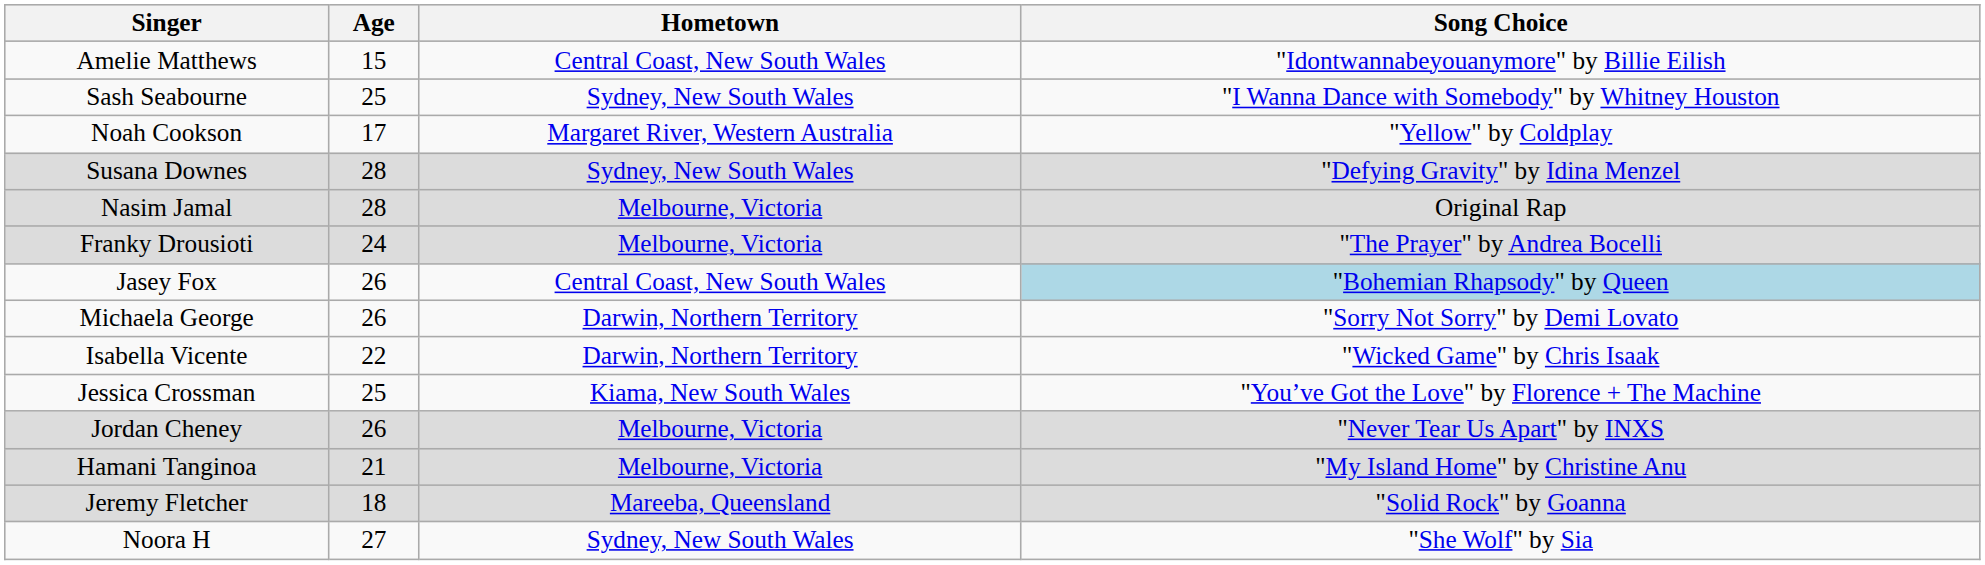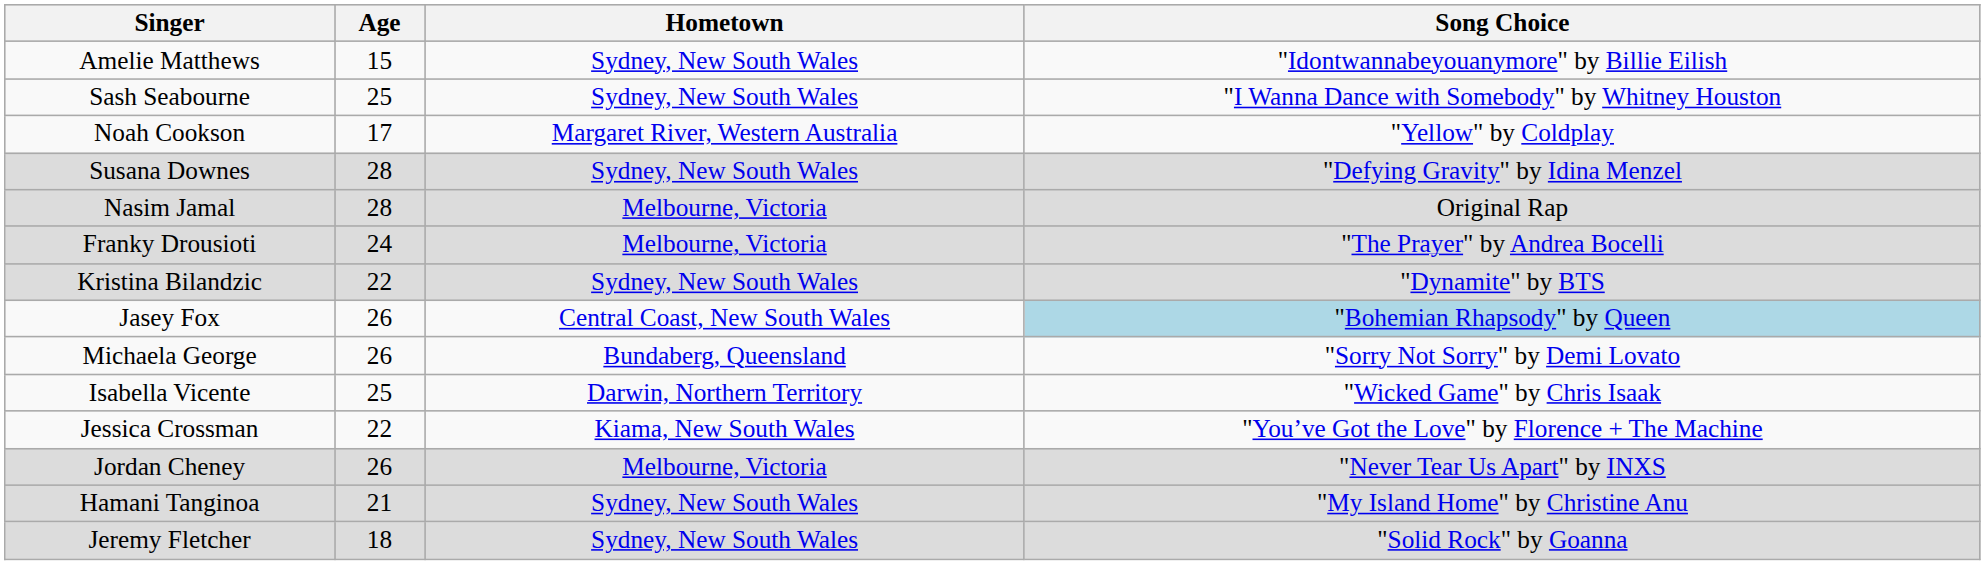 <table class="wikitable plainrowheaders" style="text-align:center; line-height:16px; width:99%;">
 <tr>
 <th scope="col">Singer</th>
 <th>Age</th>
 <th>Hometown</th>
 <th scope="col">Song Choice</th>
 </tr>
 <tr>
 <td>Amelie Matthews</td>
 <td>15</td>
-<td><a href='#'>Central Coast, New South Wales</a></td>
+<td><a href='#'>Sydney, New South Wales</a></td>
 <td>"<a href='#'>Idontwannabeyouanymore</a>" by <a href='#'>Billie Eilish</a></td>
 </tr>
 <tr>
 <td>Sash Seabourne</td>
 <td>25</td>
 <td><a href='#'>Sydney, New South Wales</a></td>
 <td>"<a href='#'>I Wanna Dance with Somebody</a>" by <a href='#'>Whitney Houston</a></td>
 </tr>
 <tr>
 <td>Noah Cookson</td>
 <td>17</td>
 <td><a href='#'>Margaret River, Western Australia</a></td>
 <td>"<a href='#'>Yellow</a>" by <a href='#'>Coldplay</a></td>
 </tr>
 <tr>
 <td style="background-color:#dcdcdc">Susana Downes</td>
 <td style="background-color:#dcdcdc">28</td>
 <td style="background-color:#dcdcdc"><a href='#'>Sydney, New South Wales</a></td>
 <td style="background-color:#dcdcdc">"<a href='#'>Defying Gravity</a>" by <a href='#'>Idina Menzel</a></td>
 </tr>
 <tr>
 <td style="background-color:#dcdcdc">Nasim Jamal</td>
 <td style="background-color:#dcdcdc">28</td>
 <td style="background-color:#dcdcdc"><a href='#'>Melbourne, Victoria</a></td>
 <td style="background-color:#dcdcdc">Original Rap</td>
 </tr>
 <tr>
 <td style="background-color:#dcdcdc">Franky Drousioti</td>
 <td style="background-color:#dcdcdc">24</td>
 <td style="background-color:#dcdcdc"><a href='#'>Melbourne, Victoria</a></td>
 <td style="background-color:#dcdcdc">"<a href='#'>The Prayer</a>" by <a href='#'>Andrea Bocelli</a></td>
 </tr>
 <tr>
+<td style="background-color:#dcdcdc">Kristina Bilandzic</td>
+<td style="background-color:#dcdcdc">22</td>
+<td style="background-color:#dcdcdc"><a href='#'>Sydney, New South Wales</a></td>
+<td style="background-color:#dcdcdc">"<a href='#'>Dynamite</a>" by <a href='#'>BTS</a></td>
+</tr>
+<tr>
 <td>Jasey Fox</td>
 <td>26</td>
 <td><a href='#'>Central Coast, New South Wales</a></td>
 <td style="background: lightblue;">"<a href='#'>Bohemian Rhapsody</a>" by <a href='#'>Queen</a></td>
 </tr>
 <tr>
 <td>Michaela George</td>
 <td>26</td>
-<td><a href='#'>Darwin, Northern Territory</a></td>
+<td><a href='#'>Bundaberg, Queensland</a></td>
 <td>"<a href='#'>Sorry Not Sorry</a>" by <a href='#'>Demi Lovato</a></td>
 </tr>
 <tr>
 <td>Isabella Vicente</td>
-<td>22</td>
+<td>25</td>
 <td><a href='#'>Darwin, Northern Territory</a></td>
 <td>"<a href='#'>Wicked Game</a>" by <a href='#'>Chris Isaak</a></td>
 </tr>
 <tr>
 <td>Jessica Crossman</td>
-<td>25</td>
+<td>22</td>
 <td><a href='#'>Kiama, New South Wales</a></td>
 <td>"<a href='#'>You’ve Got the Love</a>" by <a href='#'>Florence + The Machine</a></td>
 </tr>
 <tr>
 <td style="background-color:#dcdcdc">Jordan Cheney</td>
 <td style="background-color:#dcdcdc">26</td>
 <td style="background-color:#dcdcdc"><a href='#'>Melbourne, Victoria</a></td>
 <td style="background-color:#dcdcdc">"<a href='#'>Never Tear Us Apart</a>" by <a href='#'>INXS</a></td>
 </tr>
 <tr>
 <td style="background-color:#dcdcdc">Hamani Tanginoa</td>
 <td style="background-color:#dcdcdc">21</td>
-<td style="background-color:#dcdcdc"><a href='#'>Melbourne, Victoria</a></td>
+<td style="background-color:#dcdcdc"><a href='#'>Sydney, New South Wales</a></td>
 <td style="background-color:#dcdcdc">"<a href='#'>My Island Home</a>" by <a href='#'>Christine Anu</a></td>
 </tr>
 <tr>
 <td style="background-color:#dcdcdc">Jeremy Fletcher</td>
 <td style="background-color:#dcdcdc">18</td>
-<td style="background-color:#dcdcdc"><a href='#'>Mareeba, Queensland</a></td>
+<td style="background-color:#dcdcdc"><a href='#'>Sydney, New South Wales</a></td>
 <td style="background-color:#dcdcdc">"<a href='#'>Solid Rock</a>" by <a href='#'>Goanna</a></td>
 </tr>
-<tr>
-<td>Noora H</td>
-<td>27</td>
-<td><a href='#'>Sydney, New South Wales</a></td>
-<td>"<a href='#'>She Wolf</a>" by <a href='#'>Sia</a></td>
-</tr>
 </table>
